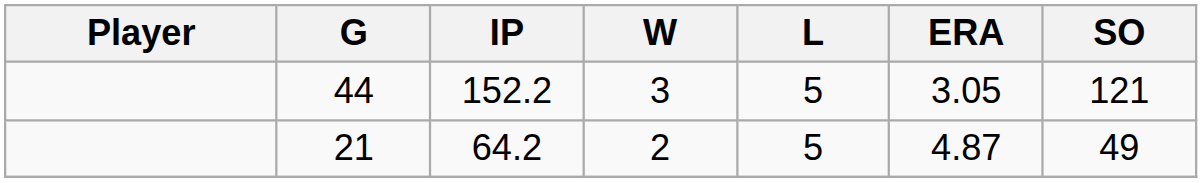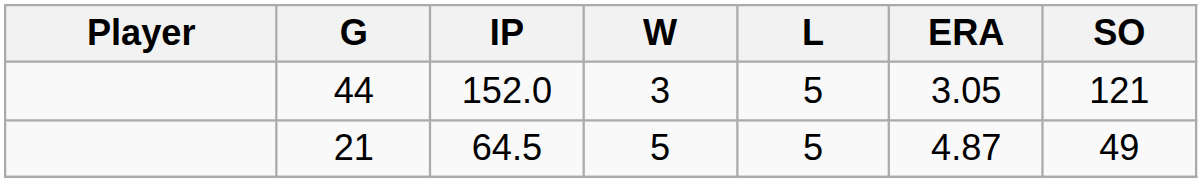 <table class="wikitable sortable">
 <tr>
 <th bgcolor="#DDDDFF" width="16%">Player</th>
 <th bgcolor="#DDDDFF" width="9%">G</th>
 <th bgcolor="#DDDDFF" width="9%">IP</th>
 <th bgcolor="#DDDDFF" width="9%">W</th>
 <th bgcolor="#DDDDFF" width="9%">L</th>
 <th bgcolor="#DDDDFF" width="9%">ERA</th>
 <th bgcolor="#DDDDFF" width="9%">SO</th>
 </tr>
 <tr align="center">
 <td></td>
 <td>44</td>
-<td>152.2</td>
+<td>152.0</td>
 <td>3</td>
 <td>5</td>
 <td>3.05</td>
 <td>121</td>
 </tr>
 <tr align="center">
 <td></td>
 <td>21</td>
-<td>64.2</td>
-<td>2</td>
+<td>64.5</td>
+<td>5</td>
 <td>5</td>
 <td>4.87</td>
 <td>49</td>
 </tr>
 <tr align="center">
 </tr>
 </table>
